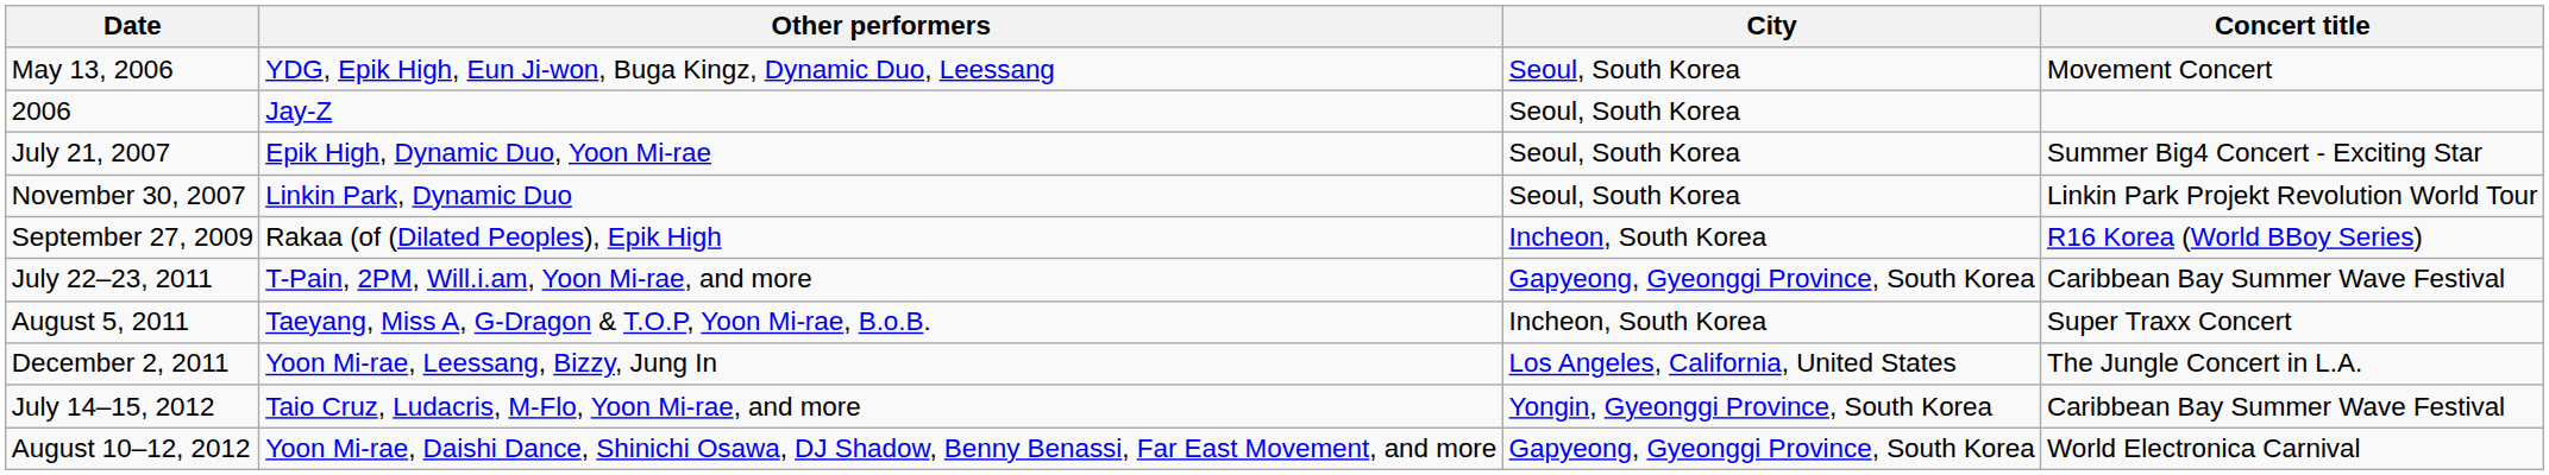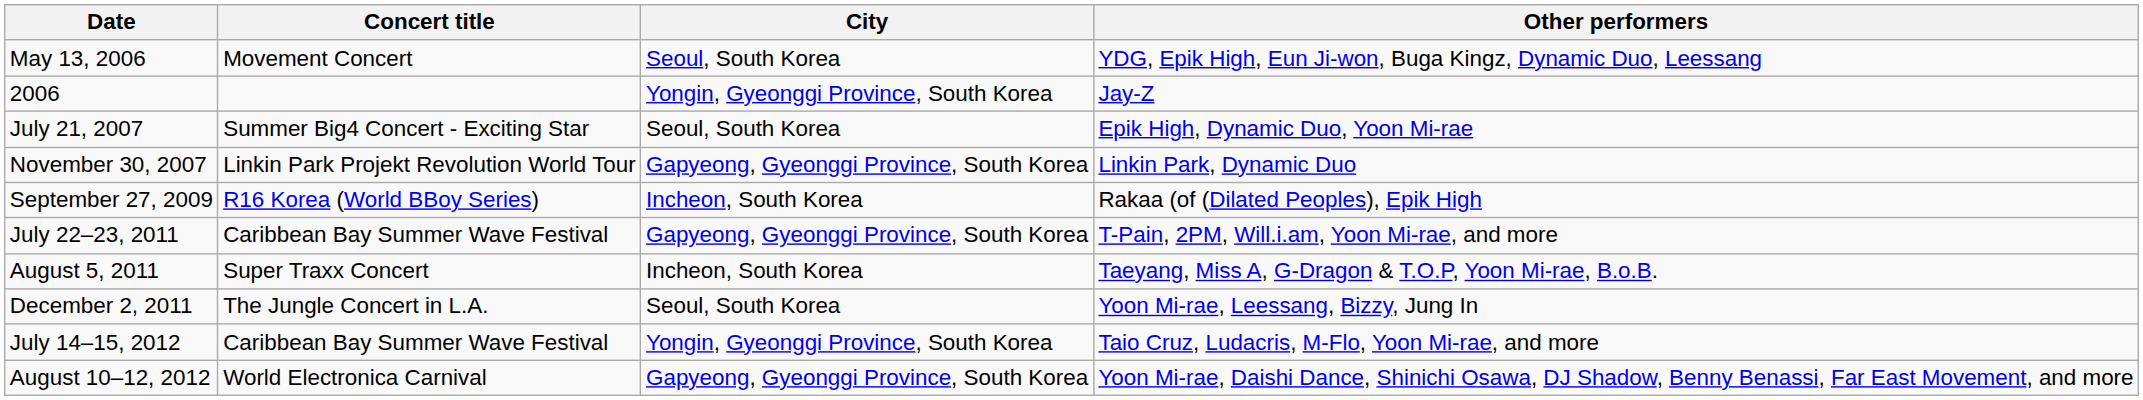 <table class="wikitable">
 <tr>
 <th>Date</th>
+<th>Concert title</th>
+<th>City</th>
 <th>Other performers</th>
-<th>City</th>
-<th>Concert title</th>
 </tr>
 <tr>
 <td>May 13, 2006</td>
+<td>Movement Concert</td>
+<td><a href='#'>Seoul</a>, South Korea</td>
 <td><a href='#'>YDG</a>, <a href='#'>Epik High</a>, <a href='#'>Eun Ji-won</a>, Buga Kingz, <a href='#'>Dynamic Duo</a>, <a href='#'>Leessang</a></td>
-<td><a href='#'>Seoul</a>, South Korea</td>
-<td>Movement Concert</td>
 </tr>
 <tr>
 <td>2006</td>
+<td></td>
+<td><a href='#'>Yongin</a>, <a href='#'>Gyeonggi Province</a>, South Korea</td>
 <td><a href='#'>Jay-Z</a></td>
-<td>Seoul, South Korea</td>
-<td></td>
 </tr>
 <tr>
 <td>July 21, 2007</td>
+<td>Summer Big4 Concert - Exciting Star</td>
+<td>Seoul, South Korea</td>
 <td><a href='#'>Epik High</a>, <a href='#'>Dynamic Duo</a>, <a href='#'>Yoon Mi-rae</a></td>
-<td>Seoul, South Korea</td>
-<td>Summer Big4 Concert - Exciting Star</td>
 </tr>
 <tr>
 <td>November 30, 2007</td>
+<td>Linkin Park Projekt Revolution World Tour</td>
+<td><a href='#'>Gapyeong</a>, <a href='#'>Gyeonggi Province</a>, South Korea</td>
 <td><a href='#'>Linkin Park</a>, <a href='#'>Dynamic Duo</a></td>
-<td>Seoul, South Korea</td>
-<td>Linkin Park Projekt Revolution World Tour</td>
 </tr>
 <tr>
 <td>September 27, 2009</td>
+<td><a href='#'>R16 Korea</a> (<a href='#'>World BBoy Series</a>)</td>
+<td><a href='#'>Incheon</a>, South Korea</td>
 <td>Rakaa (of (<a href='#'>Dilated Peoples</a>), <a href='#'>Epik High</a></td>
-<td><a href='#'>Incheon</a>, South Korea</td>
-<td><a href='#'>R16 Korea</a> (<a href='#'>World BBoy Series</a>)</td>
 </tr>
 <tr>
 <td>July 22–23, 2011</td>
+<td>Caribbean Bay Summer Wave Festival</td>
+<td><a href='#'>Gapyeong</a>, <a href='#'>Gyeonggi Province</a>, South Korea</td>
 <td><a href='#'>T-Pain</a>, <a href='#'>2PM</a>, <a href='#'>Will.i.am</a>, <a href='#'>Yoon Mi-rae</a>, and more</td>
-<td><a href='#'>Gapyeong</a>, <a href='#'>Gyeonggi Province</a>, South Korea</td>
-<td>Caribbean Bay Summer Wave Festival</td>
 </tr>
 <tr>
 <td>August 5, 2011</td>
+<td>Super Traxx Concert</td>
+<td>Incheon, South Korea</td>
 <td><a href='#'>Taeyang</a>, <a href='#'>Miss A</a>, <a href='#'>G-Dragon</a> & <a href='#'>T.O.P</a>, <a href='#'>Yoon Mi-rae</a>, <a href='#'>B.o.B</a>.</td>
-<td>Incheon, South Korea</td>
-<td>Super Traxx Concert</td>
 </tr>
 <tr>
 <td>December 2, 2011</td>
+<td>The Jungle Concert in L.A.</td>
+<td>Seoul, South Korea</td>
 <td><a href='#'>Yoon Mi-rae</a>, <a href='#'>Leessang</a>, <a href='#'>Bizzy</a>, Jung In</td>
-<td><a href='#'>Los Angeles</a>, <a href='#'>California</a>, United States</td>
-<td>The Jungle Concert in L.A.</td>
 </tr>
 <tr>
 <td>July 14–15, 2012</td>
+<td>Caribbean Bay Summer Wave Festival</td>
+<td><a href='#'>Yongin</a>, <a href='#'>Gyeonggi Province</a>, South Korea</td>
 <td><a href='#'>Taio Cruz</a>, <a href='#'>Ludacris</a>, <a href='#'>M-Flo</a>, <a href='#'>Yoon Mi-rae</a>, and more</td>
-<td><a href='#'>Yongin</a>, <a href='#'>Gyeonggi Province</a>, South Korea</td>
-<td>Caribbean Bay Summer Wave Festival</td>
 </tr>
 <tr>
 <td>August 10–12, 2012</td>
+<td>World Electronica Carnival</td>
+<td><a href='#'>Gapyeong</a>, <a href='#'>Gyeonggi Province</a>, South Korea</td>
 <td><a href='#'>Yoon Mi-rae</a>, <a href='#'>Daishi Dance</a>, <a href='#'>Shinichi Osawa</a>, <a href='#'>DJ Shadow</a>, <a href='#'>Benny Benassi</a>, <a href='#'>Far East Movement</a>, and more</td>
-<td><a href='#'>Gapyeong</a>, <a href='#'>Gyeonggi Province</a>, South Korea</td>
-<td>World Electronica Carnival</td>
 </tr>
 </table>
